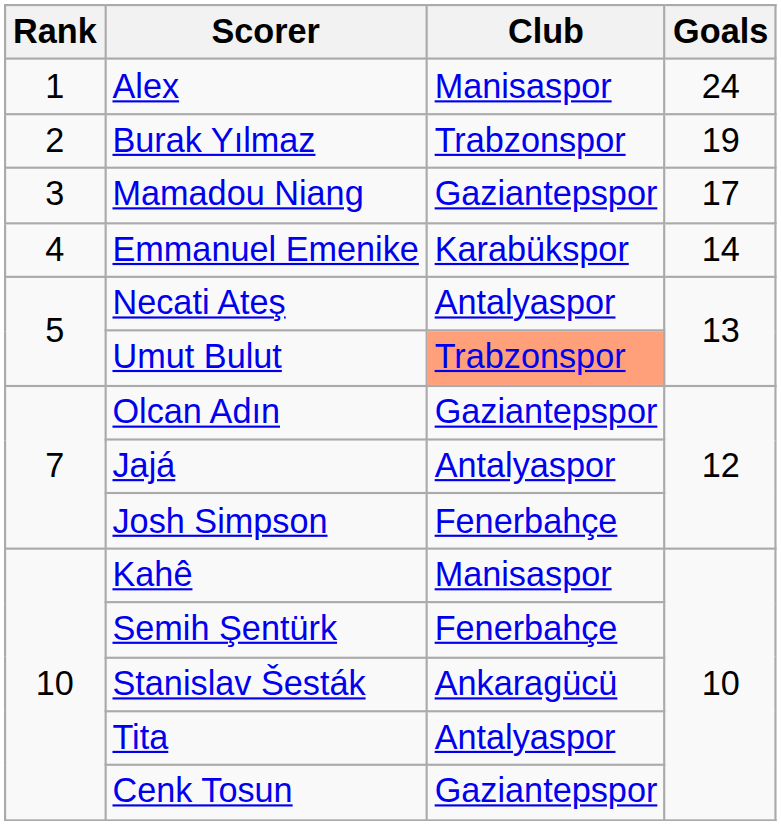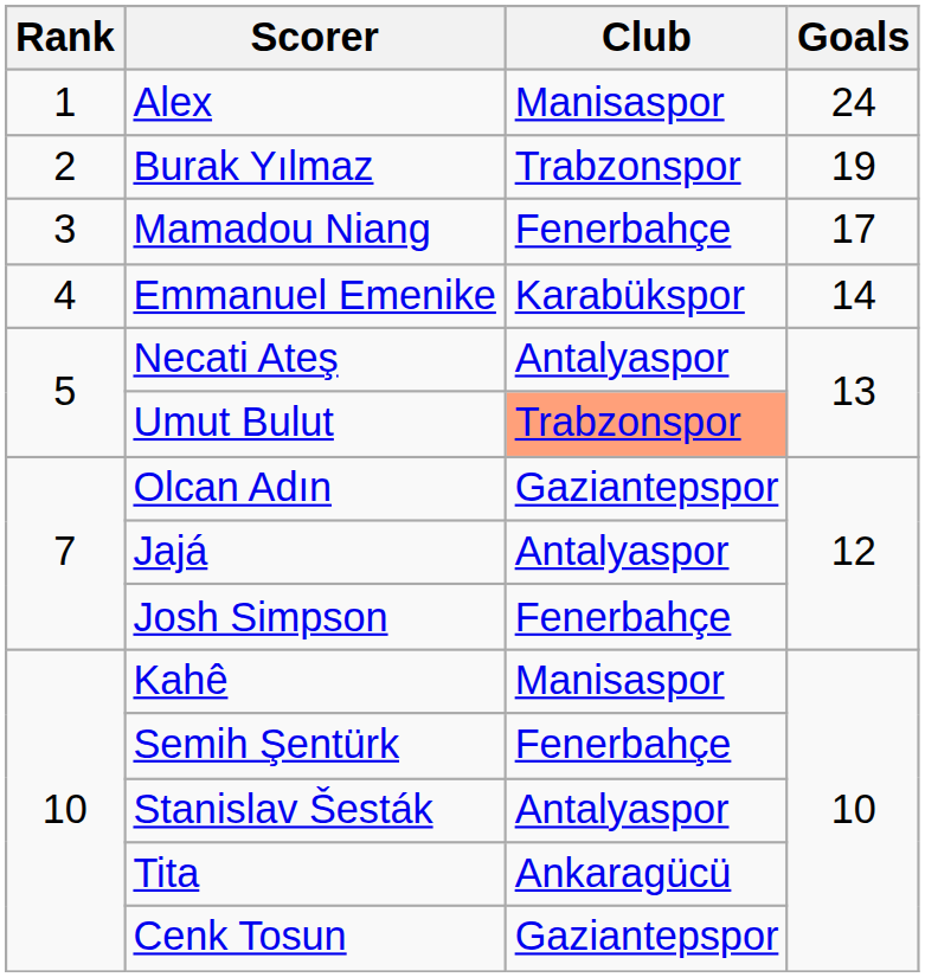 <table class="wikitable">
 <tr>
 <th>Rank</th>
 <th>Scorer</th>
 <th>Club</th>
 <th>Goals</th>
 </tr>
 <tr>
 <td align=center>1</td>
 <td> <a href='#'>Alex</a></td>
 <td><a href='#'>Manisaspor</a></td>
 <td align=center>24</td>
 </tr>
 <tr>
 <td align=center>2</td>
 <td> <a href='#'>Burak Yılmaz</a></td>
 <td><a href='#'>Trabzonspor</a></td>
 <td align=center>19</td>
 </tr>
 <tr>
 <td align=center>3</td>
 <td> <a href='#'>Mamadou Niang</a></td>
-<td><a href='#'>Gaziantepspor</a></td>
+<td><a href='#'>Fenerbahçe</a></td>
 <td align=center>17</td>
 </tr>
 <tr>
 <td align=center>4</td>
 <td> <a href='#'>Emmanuel Emenike</a></td>
 <td><a href='#'>Karabükspor</a></td>
 <td align=center>14</td>
 </tr>
 <tr>
 <td rowspan="2" style="text-align:center;">5</td>
 <td> <a href='#'>Necati Ateş</a></td>
 <td><a href='#'>Antalyaspor</a></td>
 <td rowspan="2" style="text-align:center;">13</td>
 </tr>
 <tr>
 <td> <a href='#'>Umut Bulut</a></td>
 <td style="background: lightsalmon;"><a href='#'>Trabzonspor</a></td>
 </tr>
 <tr>
 <td rowspan="3" style="text-align:center;">7</td>
 <td> <a href='#'>Olcan Adın</a></td>
 <td><a href='#'>Gaziantepspor</a></td>
 <td rowspan="3" style="text-align:center;">12</td>
 </tr>
 <tr>
 <td> <a href='#'>Jajá</a></td>
 <td><a href='#'>Antalyaspor</a></td>
 </tr>
 <tr>
 <td> <a href='#'>Josh Simpson</a></td>
 <td><a href='#'>Fenerbahçe</a></td>
 </tr>
 <tr>
 <td rowspan="5" style="text-align:center;">10</td>
 <td> <a href='#'>Kahê</a></td>
 <td><a href='#'>Manisaspor</a></td>
 <td rowspan="5" style="text-align:center;">10</td>
 </tr>
 <tr>
 <td> <a href='#'>Semih Şentürk</a></td>
 <td><a href='#'>Fenerbahçe</a></td>
 </tr>
 <tr>
 <td> <a href='#'>Stanislav Šesták</a></td>
-<td><a href='#'>Ankaragücü</a></td>
+<td><a href='#'>Antalyaspor</a></td>
 </tr>
 <tr>
 <td> <a href='#'>Tita</a></td>
-<td><a href='#'>Antalyaspor</a></td>
+<td><a href='#'>Ankaragücü</a></td>
 </tr>
 <tr>
 <td> <a href='#'>Cenk Tosun</a></td>
 <td><a href='#'>Gaziantepspor</a></td>
 </tr>
 </table>
